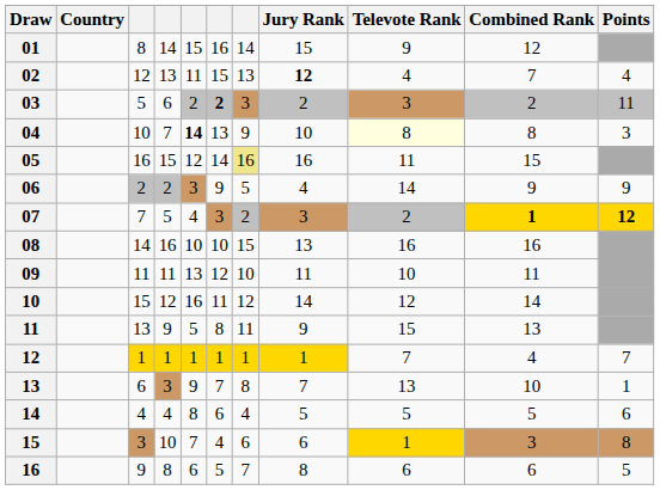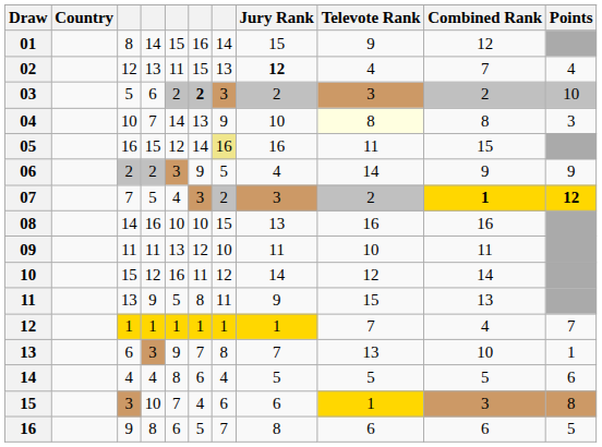 <table class="sortable wikitable collapsible plainrowheaders" style="text-align:center;">
 <tr>
 </tr>
 <tr>
 <th scope="col">Draw</th>
 <th scope="col">Country</th>
 <th scope="col"><small></small></th>
 <th scope="col"><small></small></th>
 <th scope="col"><small></small></th>
 <th scope="col"><small></small></th>
 <th scope="col"><small></small></th>
 <th scope="col">Jury Rank</th>
 <th scope="col">Televote Rank</th>
 <th scope="col">Combined Rank</th>
 <th scope="col">Points</th>
 </tr>
 <tr>
 <th scope="row" style="text-align:center;">01</th>
 <td style="text-align:left;"></td>
 <td>8</td>
 <td>14</td>
 <td>15</td>
 <td>16</td>
 <td>14</td>
 <td>15</td>
 <td>9</td>
 <td>12</td>
 <td style="background:#AAAAAA;"></td>
 </tr>
 <tr>
 <th scope="row" style="text-align:center;">02</th>
 <td style="text-align:left;"></td>
 <td>12</td>
 <td>13</td>
 <td>11</td>
 <td>15</td>
 <td>13</td>
 <td><strong>12</strong></td>
 <td>4</td>
 <td>7</td>
 <td>4</td>
 </tr>
 <tr>
 <th scope="row" style="text-align:center;">03</th>
 <td style="text-align:left;"></td>
 <td>5</td>
 <td>6</td>
 <td style="background:silver;">2</td>
 <td style="background:silver;"><strong>2</strong></td>
 <td style="background:#CC9966;">3</td>
 <td style="background:silver;">2</td>
 <td style="background:#CC9966;">3</td>
 <td style="background:silver;">2</td>
-<td style="background:silver;">11</td>
+<td style="background:silver;">10</td>
 </tr>
 <tr>
 <th scope="row" style="text-align:center;">04</th>
 <td style="text-align:left;"></td>
 <td>10</td>
 <td>7</td>
-<td><strong>14</strong></td>
+<td>14</td>
 <td>13</td>
 <td>9</td>
 <td>10</td>
 <td style="background: lightyellow;">8</td>
 <td>8</td>
 <td>3</td>
 </tr>
 <tr>
 <th scope="row" style="text-align:center;">05</th>
 <td style="text-align:left;"></td>
 <td>16</td>
 <td>15</td>
 <td>12</td>
 <td>14</td>
 <td style="background: khaki;">16</td>
 <td>16</td>
 <td>11</td>
 <td>15</td>
 <td style="background:#AAAAAA;"></td>
 </tr>
 <tr>
 <th scope="row" style="text-align:center;">06</th>
 <td style="text-align:left;"></td>
 <td style="background:silver;">2</td>
 <td style="background:silver;">2</td>
 <td style="background:#CC9966;">3</td>
 <td>9</td>
 <td>5</td>
 <td>4</td>
 <td>14</td>
 <td>9</td>
 <td>9</td>
 </tr>
 <tr>
 <th scope="row" style="text-align:center;">07</th>
 <td style="text-align:left;"></td>
 <td>7</td>
 <td>5</td>
 <td>4</td>
 <td style="background:#CC9966;">3</td>
 <td style="background:silver;">2</td>
 <td style="background:#CC9966;">3</td>
 <td style="background:silver;">2</td>
 <td style="background:gold;"><strong>1</strong></td>
 <td style="background:gold;"><strong>12</strong></td>
 </tr>
 <tr>
 <th scope="row" style="text-align:center;">08</th>
 <td style="text-align:left;"></td>
 <td>14</td>
 <td>16</td>
 <td>10</td>
 <td>10</td>
 <td>15</td>
 <td>13</td>
 <td>16</td>
 <td>16</td>
 <td style="background:#AAAAAA;"></td>
 </tr>
 <tr>
 <th scope="row" style="text-align:center;">09</th>
 <td style="text-align:left;"></td>
 <td>11</td>
 <td>11</td>
 <td>13</td>
 <td>12</td>
 <td>10</td>
 <td>11</td>
 <td>10</td>
 <td>11</td>
 <td style="background:#AAAAAA;"></td>
 </tr>
 <tr>
 <th scope="row" style="text-align:center;">10</th>
 <td style="text-align:left;"></td>
 <td>15</td>
 <td>12</td>
 <td>16</td>
 <td>11</td>
 <td>12</td>
 <td>14</td>
 <td>12</td>
 <td>14</td>
 <td style="background:#AAAAAA;"></td>
 </tr>
 <tr>
 <th scope="row" style="text-align:center;">11</th>
 <td style="text-align:left;"></td>
 <td>13</td>
 <td>9</td>
 <td>5</td>
 <td>8</td>
 <td>11</td>
 <td>9</td>
 <td>15</td>
 <td>13</td>
 <td style="background:#AAAAAA;"></td>
 </tr>
 <tr>
 <th scope="row" style="text-align:center;">12</th>
 <td style="text-align:left;"></td>
 <td style="background:gold;">1</td>
 <td style="background:gold;">1</td>
 <td style="background:gold;">1</td>
 <td style="background:gold;">1</td>
 <td style="background:gold;">1</td>
 <td style="background:gold;">1</td>
 <td>7</td>
 <td>4</td>
 <td>7</td>
 </tr>
 <tr>
 <th scope="row" style="text-align:center;">13</th>
 <td style="text-align:left;"></td>
 <td>6</td>
 <td style="background:#CC9966;">3</td>
 <td>9</td>
 <td>7</td>
 <td>8</td>
 <td>7</td>
 <td>13</td>
 <td>10</td>
 <td>1</td>
 </tr>
 <tr>
 <th scope="row" style="text-align:center;">14</th>
 <td style="text-align:left;"></td>
 <td>4</td>
 <td>4</td>
 <td>8</td>
 <td>6</td>
 <td>4</td>
 <td>5</td>
 <td>5</td>
 <td>5</td>
 <td>6</td>
 </tr>
 <tr>
 <th scope="row" style="text-align:center;">15</th>
 <td style="text-align:left;"></td>
 <td style="background:#CC9966;">3</td>
 <td>10</td>
 <td>7</td>
 <td>4</td>
 <td>6</td>
 <td>6</td>
 <td style="background:gold;">1</td>
 <td style="background:#CC9966;">3</td>
 <td style="background:#CC9966;">8</td>
 </tr>
 <tr>
 <th scope="row" style="text-align:center;">16</th>
 <td style="text-align:left;"></td>
 <td>9</td>
 <td>8</td>
 <td>6</td>
 <td>5</td>
 <td>7</td>
 <td>8</td>
 <td>6</td>
 <td>6</td>
 <td>5</td>
 </tr>
 </table>
